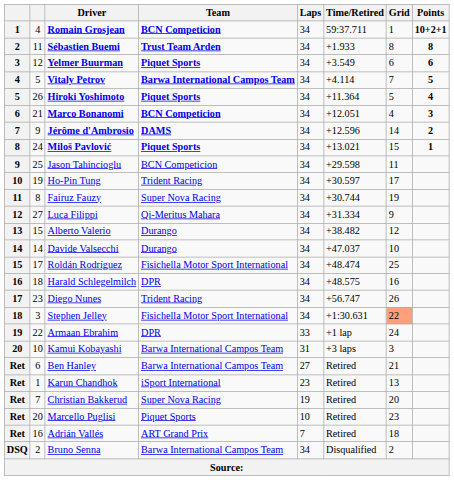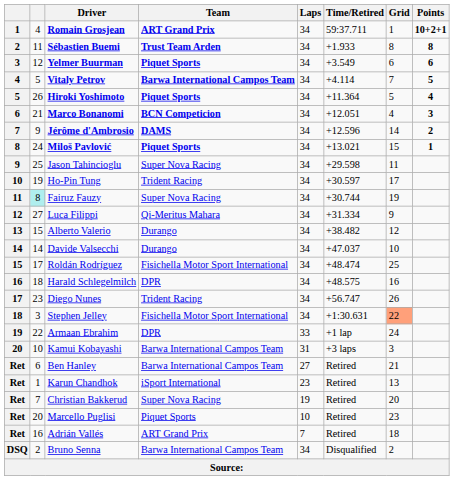 <table class="wikitable" style="font-size: 85%">
 <tr>
 <th></th>
 <th></th>
 <th>Driver</th>
 <th>Team</th>
 <th>Laps</th>
 <th>Time/Retired</th>
 <th>Grid</th>
 <th>Points</th>
 </tr>
 <tr>
 <th>1</th>
 <td align="center">4</td>
 <td> <strong><a href='#'>Romain Grosjean</a></strong></td>
-<td><strong><a href='#'>BCN Competicion</a></strong></td>
+<td><strong><a href='#'>ART Grand Prix</a></strong></td>
 <td>34</td>
 <td>59:37.711</td>
 <td>1</td>
 <td align="center"><strong>10+2+1</strong></td>
 </tr>
 <tr>
 <th>2</th>
 <td align="center">11</td>
 <td> <strong><a href='#'>Sébastien Buemi</a></strong></td>
 <td><strong><a href='#'>Trust Team Arden</a></strong></td>
 <td>34</td>
 <td>+1.933</td>
 <td>8</td>
 <td align="center"><strong>8</strong></td>
 </tr>
 <tr>
 <th>3</th>
 <td align="center">12</td>
 <td> <strong><a href='#'>Yelmer Buurman</a></strong></td>
 <td><strong><a href='#'>Piquet Sports</a></strong></td>
 <td>34</td>
 <td>+3.549</td>
 <td>6</td>
 <td align="center"><strong>6</strong></td>
 </tr>
 <tr>
 <th>4</th>
 <td align="center">5</td>
 <td> <strong><a href='#'>Vitaly Petrov</a></strong></td>
 <td><strong><a href='#'>Barwa International Campos Team</a></strong></td>
 <td>34</td>
 <td>+4.114</td>
 <td>7</td>
 <td align="center"><strong>5</strong></td>
 </tr>
 <tr>
 <th>5</th>
 <td align="center">26</td>
 <td> <strong><a href='#'>Hiroki Yoshimoto</a></strong></td>
 <td><strong><a href='#'>Piquet Sports</a></strong></td>
 <td>34</td>
 <td>+11.364</td>
 <td>5</td>
 <td align="center"><strong>4</strong></td>
 </tr>
 <tr>
 <th>6</th>
 <td align="center">21</td>
 <td> <strong><a href='#'>Marco Bonanomi</a></strong></td>
 <td><strong><a href='#'>BCN Competicion</a></strong></td>
 <td>34</td>
 <td>+12.051</td>
 <td>4</td>
 <td align="center"><strong>3</strong></td>
 </tr>
 <tr>
 <th>7</th>
 <td align="center">9</td>
 <td> <strong><a href='#'>Jérôme d'Ambrosio</a></strong></td>
 <td><strong><a href='#'>DAMS</a></strong></td>
 <td>34</td>
 <td>+12.596</td>
 <td>14</td>
 <td align="center"><strong>2</strong></td>
 </tr>
 <tr>
 <th>8</th>
 <td align="center">24</td>
 <td> <strong><a href='#'>Miloš Pavlović</a></strong></td>
 <td><strong><a href='#'>Piquet Sports</a></strong></td>
 <td>34</td>
 <td>+13.021</td>
 <td>15</td>
 <td align="center"><strong>1</strong></td>
 </tr>
 <tr>
 <th>9</th>
 <td align="center">25</td>
 <td> <a href='#'>Jason Tahincioglu</a></td>
-<td><a href='#'>BCN Competicion</a></td>
+<td><a href='#'>Super Nova Racing</a></td>
 <td>34</td>
 <td>+29.598</td>
 <td>11</td>
 <td></td>
 </tr>
 <tr>
 <th>10</th>
 <td align="center">19</td>
 <td> <a href='#'>Ho-Pin Tung</a></td>
 <td><a href='#'>Trident Racing</a></td>
 <td>34</td>
 <td>+30.597</td>
 <td>17</td>
 <td></td>
 </tr>
 <tr>
 <th>11</th>
-<td align="center">8</td>
+<td align="center" style="background: paleturquoise;">8</td>
 <td> <a href='#'>Fairuz Fauzy</a></td>
 <td><a href='#'>Super Nova Racing</a></td>
 <td>34</td>
 <td>+30.744</td>
 <td>19</td>
 <td></td>
 </tr>
 <tr>
 <th>12</th>
 <td align="center">27</td>
 <td> <a href='#'>Luca Filippi</a></td>
 <td><a href='#'>Qi-Meritus Mahara</a></td>
 <td>34</td>
 <td>+31.334</td>
 <td>9</td>
 <td></td>
 </tr>
 <tr>
 <th>13</th>
 <td align="center">15</td>
 <td> <a href='#'>Alberto Valerio</a></td>
 <td><a href='#'>Durango</a></td>
 <td>34</td>
 <td>+38.482</td>
 <td>12</td>
 <td></td>
 </tr>
 <tr>
 <th>14</th>
 <td align="center">14</td>
 <td> <a href='#'>Davide Valsecchi</a></td>
 <td><a href='#'>Durango</a></td>
 <td>34</td>
 <td>+47.037</td>
 <td>10</td>
 <td></td>
 </tr>
 <tr>
 <th>15</th>
 <td align="center">17</td>
 <td> <a href='#'>Roldán Rodríguez</a></td>
 <td><a href='#'>Fisichella Motor Sport International</a></td>
 <td>34</td>
 <td>+48.474</td>
 <td>25</td>
 <td></td>
 </tr>
 <tr>
 <th>16</th>
 <td align="center">18</td>
 <td> <a href='#'>Harald Schlegelmilch</a></td>
 <td><a href='#'>DPR</a></td>
 <td>34</td>
 <td>+48.575</td>
 <td>16</td>
 <td></td>
 </tr>
 <tr>
 <th>17</th>
 <td align="center">23</td>
 <td> <a href='#'>Diego Nunes</a></td>
 <td><a href='#'>Trident Racing</a></td>
 <td>34</td>
 <td>+56.747</td>
 <td>26</td>
 <td></td>
 </tr>
 <tr>
 <th>18</th>
 <td align="center">3</td>
 <td> <a href='#'>Stephen Jelley</a></td>
 <td><a href='#'>Fisichella Motor Sport International</a></td>
 <td>34</td>
 <td>+1:30.631</td>
 <td style="background: lightsalmon;">22</td>
 <td></td>
 </tr>
 <tr>
 <th>19</th>
 <td align="center">22</td>
 <td> <a href='#'>Armaan Ebrahim</a></td>
 <td><a href='#'>DPR</a></td>
 <td>33</td>
 <td>+1 lap</td>
 <td>24</td>
 <td></td>
 </tr>
 <tr>
 <th>20</th>
 <td align="center">10</td>
 <td> <a href='#'>Kamui Kobayashi</a></td>
 <td><a href='#'>Barwa International Campos Team</a></td>
 <td>31</td>
 <td>+3 laps</td>
 <td>3</td>
 <td></td>
 </tr>
 <tr>
 <th>Ret</th>
 <td align="center">6</td>
 <td> <a href='#'>Ben Hanley</a></td>
 <td><a href='#'>Barwa International Campos Team</a></td>
 <td>27</td>
 <td>Retired</td>
 <td>21</td>
 <td></td>
 </tr>
 <tr>
 <th>Ret</th>
 <td align="center">1</td>
 <td> <a href='#'>Karun Chandhok</a></td>
 <td><a href='#'>iSport International</a></td>
 <td>23</td>
 <td>Retired</td>
 <td>13</td>
 <td></td>
 </tr>
 <tr>
 <th>Ret</th>
 <td align="center">7</td>
 <td> <a href='#'>Christian Bakkerud</a></td>
 <td><a href='#'>Super Nova Racing</a></td>
 <td>19</td>
 <td>Retired</td>
 <td>20</td>
 <td></td>
 </tr>
 <tr>
 <th>Ret</th>
 <td align="center">20</td>
 <td> <a href='#'>Marcello Puglisi</a></td>
 <td><a href='#'>Piquet Sports</a></td>
 <td>10</td>
 <td>Retired</td>
 <td>23</td>
 <td></td>
 </tr>
 <tr>
 <th>Ret</th>
 <td align="center">16</td>
 <td> <a href='#'>Adrián Vallés</a></td>
 <td><a href='#'>ART Grand Prix</a></td>
 <td>7</td>
 <td>Retired</td>
 <td>18</td>
 <td></td>
 </tr>
 <tr>
 <th>DSQ</th>
 <td align="center">2</td>
 <td> <a href='#'>Bruno Senna</a></td>
 <td><a href='#'>Barwa International Campos Team</a></td>
 <td>34</td>
 <td>Disqualified</td>
 <td>2</td>
 <td></td>
 </tr>
 <tr>
 <th colspan="8">Source:</th>
 </tr>
 </table>
